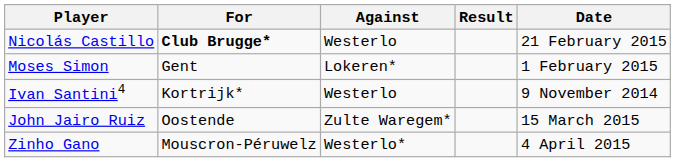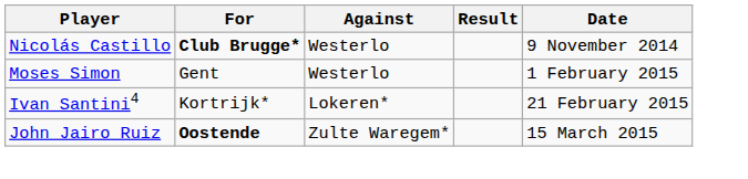 <table class="wikitable sortable">
 <tr>
 <th>Player</th>
 <th>For</th>
 <th>Against</th>
 <th>Result</th>
 <th>Date</th>
 </tr>
 <tr>
 <td> <a href='#'>Nicolás Castillo</a></td>
 <td><strong>Club Brugge*</strong></td>
 <td>Westerlo</td>
 <td style="text-align:center"></td>
-<td>21 February 2015</td>
+<td>9 November 2014</td>
 </tr>
 <tr>
 <td> <a href='#'>Moses Simon</a></td>
 <td>Gent</td>
-<td>Lokeren*</td>
+<td>Westerlo</td>
 <td style="text-align:center"></td>
 <td>1 February 2015</td>
 </tr>
 <tr>
 <td> <a href='#'>Ivan Santini</a><sup>4</sup></td>
 <td>Kortrijk*</td>
-<td>Westerlo</td>
+<td>Lokeren*</td>
 <td style="text-align:center"></td>
-<td>9 November 2014</td>
+<td>21 February 2015</td>
 </tr>
 <tr>
 <td> <a href='#'>John Jairo Ruiz</a></td>
-<td>Oostende</td>
+<td><strong>Oostende</strong></td>
 <td>Zulte Waregem*</td>
 <td style="text-align:center"></td>
 <td>15 March 2015</td>
 </tr>
-<tr>
-<td> <a href='#'>Zinho Gano</a></td>
-<td>Mouscron-Péruwelz</td>
-<td>Westerlo*</td>
-<td style="text-align:center"></td>
-<td>4 April 2015</td>
-</tr>
 </table>
